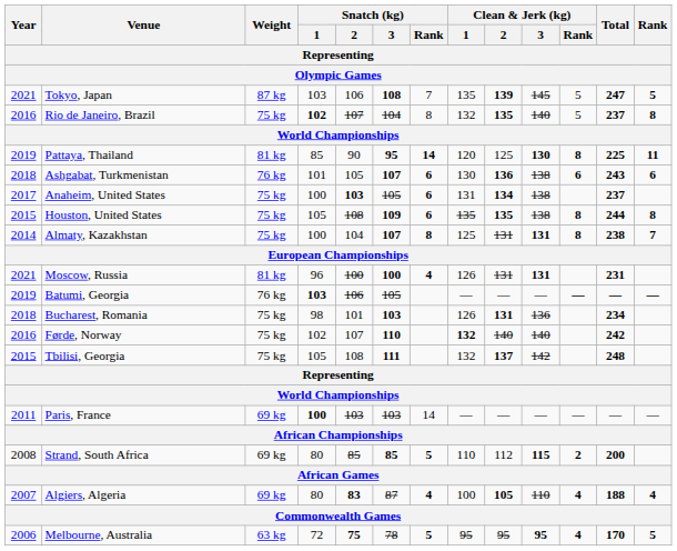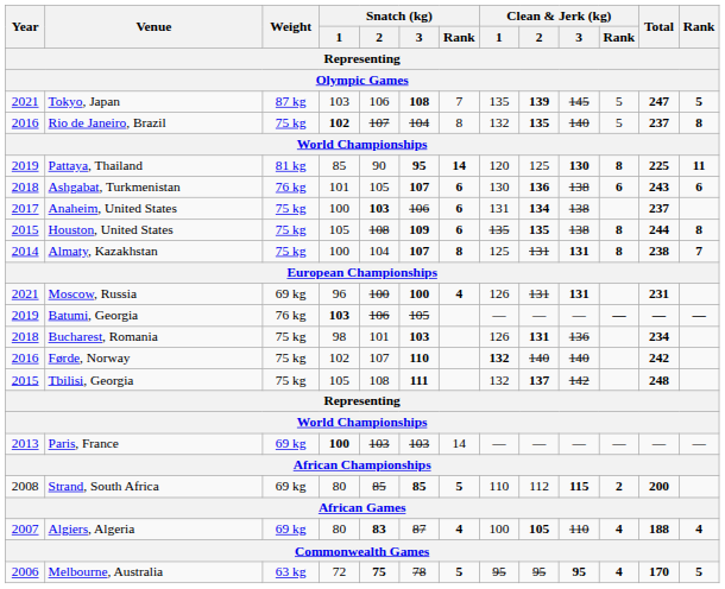 <table class = "wikitable" style="text-align:center;">
 <tr>
 <th rowspan=2 width=40>Year</th>
 <th rowspan=2 width=250>Venue</th>
 <th rowspan=2 width=60>Weight</th>
 <th colspan=4>Snatch (kg)</th>
 <th colspan=4>Clean & Jerk (kg)</th>
 <th rowspan=2 width=40>Total</th>
 <th rowspan=2 width=40>Rank</th>
 </tr>
 <tr>
 <th width=40>1</th>
 <th width=40>2</th>
 <th width=40>3</th>
 <th width=40>Rank</th>
 <th width=40>1</th>
 <th width=40>2</th>
 <th width=40>3</th>
 <th width=40>Rank</th>
 </tr>
 <tr>
 <th colspan=13>Representing </th>
 </tr>
 <tr>
 <th colspan=13><a href='#'>Olympic Games</a></th>
 </tr>
 <tr>
 <td><a href='#'>2021</a></td>
 <td align=left> <a href='#'>Tokyo</a>, Japan</td>
 <td><a href='#'>87 kg</a></td>
 <td>103</td>
 <td>106</td>
 <td><strong>108</strong></td>
 <td>7</td>
 <td>135</td>
 <td><strong>139</strong></td>
 <td><s>145</s></td>
 <td>5</td>
 <td><strong>247</strong></td>
 <td><strong>5</strong></td>
 </tr>
 <tr>
 <td><a href='#'>2016</a></td>
 <td align=left> <a href='#'>Rio de Janeiro</a>, Brazil</td>
 <td><a href='#'>75 kg</a></td>
 <td><strong>102</strong></td>
 <td><s>107</s></td>
 <td><s>104</s></td>
 <td>8</td>
 <td>132</td>
 <td><strong>135</strong></td>
 <td><s>140</s></td>
 <td>5</td>
 <td><strong>237</strong></td>
 <td><strong>8</strong></td>
 </tr>
 <tr>
 <th colspan=13><a href='#'>World Championships</a></th>
 </tr>
 <tr>
 <td><a href='#'>2019</a></td>
 <td align=left> <a href='#'>Pattaya</a>, Thailand</td>
 <td><a href='#'>81 kg</a></td>
 <td>85</td>
 <td>90</td>
 <td><strong>95</strong></td>
 <td><strong>14</strong></td>
 <td>120</td>
 <td>125</td>
 <td><strong>130</strong></td>
 <td><strong>8</strong></td>
 <td><strong>225</strong></td>
 <td><strong>11</strong></td>
 </tr>
 <tr>
 <td><a href='#'>2018</a></td>
 <td align=left> <a href='#'>Ashgabat</a>, Turkmenistan</td>
 <td><a href='#'>76 kg</a></td>
 <td>101</td>
 <td>105</td>
 <td><strong>107</strong></td>
 <td><strong>6</strong></td>
 <td>130</td>
 <td><strong>136</strong></td>
 <td><s>138</s></td>
 <td><strong>6</strong></td>
 <td><strong>243</strong></td>
 <td><strong>6</strong></td>
 </tr>
 <tr>
 <td><a href='#'>2017</a></td>
 <td align=left> <a href='#'>Anaheim</a>, United States</td>
 <td><a href='#'>75 kg</a></td>
 <td>100</td>
 <td><strong>103</strong></td>
-<td><s>105</s></td>
+<td><s>106</s></td>
 <td><strong>6</strong></td>
 <td>131</td>
 <td><strong>134</strong></td>
 <td><s>138</s></td>
 <td><strong></strong></td>
 <td><strong>237</strong></td>
 <td><strong></strong></td>
 </tr>
 <tr>
 <td><a href='#'>2015</a></td>
 <td align=left> <a href='#'>Houston</a>, United States</td>
 <td><a href='#'>75 kg</a></td>
 <td>105</td>
 <td><s>108</s></td>
 <td><strong>109</strong></td>
 <td><strong>6</strong></td>
 <td><s>135</s></td>
 <td><strong>135</strong></td>
 <td><s>138</s></td>
 <td><strong>8</strong></td>
 <td><strong>244</strong></td>
 <td><strong>8</strong></td>
 </tr>
 <tr>
 <td><a href='#'>2014</a></td>
 <td align=left> <a href='#'>Almaty</a>, Kazakhstan</td>
 <td><a href='#'>75 kg</a></td>
 <td>100</td>
 <td>104</td>
 <td><strong>107</strong></td>
 <td><strong>8</strong></td>
 <td>125</td>
 <td><s>131</s></td>
 <td><strong>131</strong></td>
 <td><strong>8</strong></td>
 <td><strong>238</strong></td>
 <td><strong>7</strong></td>
 </tr>
 <tr>
 <th colspan=13><a href='#'>European Championships</a></th>
 </tr>
 <tr>
 <td><a href='#'>2021</a></td>
 <td align=left> <a href='#'>Moscow</a>, Russia</td>
-<td><a href='#'>81 kg</a></td>
+<td>69 kg</td>
 <td>96</td>
 <td><s>100</s></td>
 <td><strong>100</strong></td>
 <td><strong>4</strong></td>
 <td>126</td>
 <td><s>131</s></td>
 <td><strong>131</strong></td>
 <td><strong></strong></td>
 <td><strong>231</strong></td>
 <td><strong></strong></td>
 </tr>
 <tr>
 <td><a href='#'>2019</a></td>
 <td align=left> <a href='#'>Batumi</a>, Georgia</td>
 <td>76 kg</td>
 <td><strong>103</strong></td>
 <td><s>106</s></td>
 <td><s>105</s></td>
 <td><strong></strong></td>
 <td>—</td>
 <td>—</td>
 <td>—</td>
 <td><strong>—</strong></td>
 <td><strong>—</strong></td>
 <td><strong>—</strong></td>
 </tr>
 <tr>
 <td><a href='#'>2018</a></td>
 <td align=left> <a href='#'>Bucharest</a>, Romania</td>
 <td>75 kg</td>
 <td>98</td>
 <td>101</td>
 <td><strong>103</strong></td>
 <td><strong></strong></td>
 <td>126</td>
 <td><strong>131</strong></td>
 <td><s>136</s></td>
 <td><strong></strong></td>
 <td><strong>234</strong></td>
 <td><strong></strong></td>
 </tr>
 <tr>
 <td><a href='#'>2016</a></td>
 <td align=left> <a href='#'>Førde</a>, Norway</td>
 <td>75 kg</td>
 <td>102</td>
 <td>107</td>
 <td><strong>110</strong></td>
 <td><strong></strong></td>
 <td><strong>132</strong></td>
 <td><s>140</s></td>
 <td><s>140</s></td>
 <td><strong></strong></td>
 <td><strong>242</strong></td>
 <td><strong></strong></td>
 </tr>
 <tr>
 <td><a href='#'>2015</a></td>
 <td align=left> <a href='#'>Tbilisi</a>, Georgia</td>
 <td>75 kg</td>
 <td>105</td>
 <td>108</td>
 <td><strong>111</strong></td>
 <td><strong></strong></td>
 <td>132</td>
 <td><strong>137</strong></td>
 <td><s>142</s></td>
 <td><strong></strong></td>
 <td><strong>248</strong></td>
 <td><strong></strong></td>
 </tr>
 <tr>
 <th colspan=13>Representing </th>
 </tr>
 <tr>
 <th colspan=13><a href='#'>World Championships</a></th>
 </tr>
 <tr>
-<td><a href='#'>2011</a></td>
+<td><a href='#'>2013</a></td>
 <td align=left> <a href='#'>Paris</a>, France</td>
 <td><a href='#'>69 kg</a></td>
 <td><strong>100</strong></td>
 <td><s>103</s></td>
 <td><s>103</s></td>
 <td>14</td>
 <td>—</td>
 <td>—</td>
 <td>—</td>
 <td>—</td>
 <td>—</td>
 <td>—</td>
 </tr>
 <tr>
 <th colspan=13><a href='#'>African Championships</a></th>
 </tr>
 <tr>
 <td>2008</td>
 <td align=left> <a href='#'>Strand</a>, South Africa</td>
 <td>69 kg</td>
 <td>80</td>
 <td><s>85</s></td>
 <td><strong>85</strong></td>
 <td><strong>5</strong></td>
 <td>110</td>
 <td>112</td>
 <td><strong>115</strong></td>
 <td><strong>2</strong></td>
 <td><strong>200</strong></td>
 <td><strong></strong></td>
 </tr>
 <tr>
 <th colspan=13><a href='#'>African Games</a></th>
 </tr>
 <tr>
 <td><a href='#'>2007</a></td>
 <td align=left> <a href='#'>Algiers</a>, Algeria</td>
 <td><a href='#'>69 kg</a></td>
 <td>80</td>
 <td><strong>83</strong></td>
 <td><s>87</s></td>
 <td><strong>4</strong></td>
 <td>100</td>
 <td><strong>105</strong></td>
 <td><s>110</s></td>
 <td><strong>4</strong></td>
 <td><strong>188</strong></td>
 <td><strong>4</strong></td>
 </tr>
 <tr>
 <th colspan=13><a href='#'>Commonwealth Games</a></th>
 </tr>
 <tr>
 <td><a href='#'>2006</a></td>
 <td align=left> <a href='#'>Melbourne</a>, Australia</td>
 <td><a href='#'>63 kg</a></td>
 <td>72</td>
 <td><strong>75</strong></td>
 <td><s>78</s></td>
 <td><strong>5</strong></td>
 <td><s>95</s></td>
 <td><s>95</s></td>
 <td><strong>95</strong></td>
 <td><strong>4</strong></td>
 <td><strong>170</strong></td>
 <td><strong>5</strong></td>
 </tr>
 </table>
